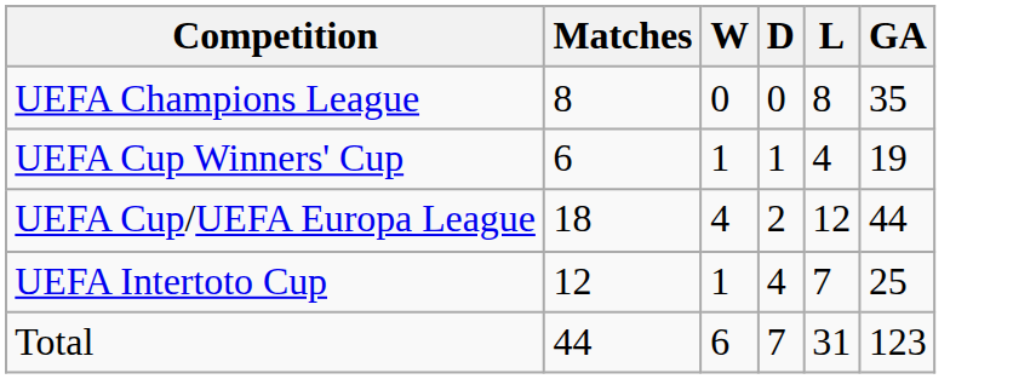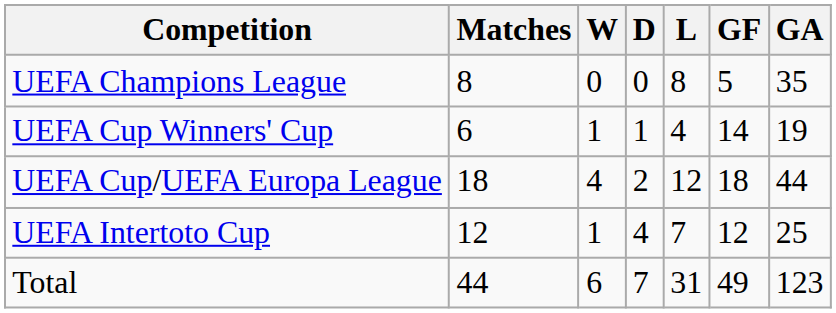 <table class="wikitable" align="center">
 <tr>
 <th>Competition</th>
 <th>Matches</th>
 <th>W</th>
 <th>D</th>
 <th>L</th>
+<th>GF</th>
 <th>GA</th>
 </tr>
 <tr>
 <td><a href='#'>UEFA Champions League</a></td>
 <td>8</td>
 <td>0</td>
 <td>0</td>
 <td>8</td>
+<td>5</td>
 <td>35</td>
 </tr>
 <tr>
 <td><a href='#'>UEFA Cup Winners' Cup</a></td>
 <td>6</td>
 <td>1</td>
 <td>1</td>
 <td>4</td>
+<td>14</td>
 <td>19</td>
 </tr>
 <tr>
 <td><a href='#'>UEFA Cup</a>/<a href='#'>UEFA Europa League</a></td>
 <td>18</td>
 <td>4</td>
 <td>2</td>
 <td>12</td>
+<td>18</td>
 <td>44</td>
 </tr>
 <tr>
 <td><a href='#'>UEFA Intertoto Cup</a></td>
 <td>12</td>
 <td>1</td>
 <td>4</td>
 <td>7</td>
+<td>12</td>
 <td>25</td>
 </tr>
 <tr>
 <td>Total</td>
 <td>44</td>
 <td>6</td>
 <td>7</td>
 <td>31</td>
+<td>49</td>
 <td>123</td>
 </tr>
 </table>
